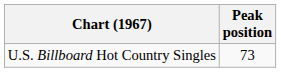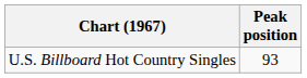 <table class="wikitable">
 <tr>
 <th align="left">Chart (1967)</th>
 <th align="center">Peak<br>position</th>
 </tr>
 <tr>
 <td align="left">U.S. <em>Billboard</em> Hot Country Singles</td>
-<td align="center">73</td>
+<td align="center">93</td>
 </tr>
 </table>
